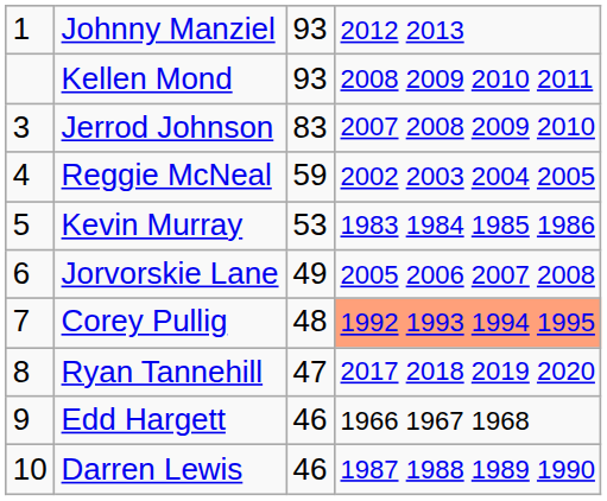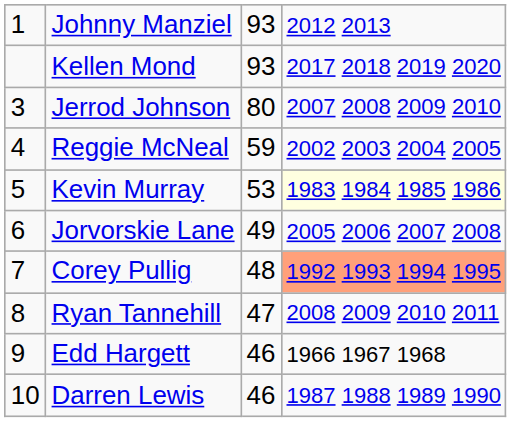 <table class="wikitable">
 <tr>
 <td>1</td>
 <td><a href='#'>Johnny Manziel</a></td>
 <td><abbr>93</abbr></td>
 <td style="font-size:85%;"><a href='#'>2012</a> <a href='#'>2013</a></td>
 </tr>
 <tr>
 <td></td>
 <td><a href='#'>Kellen Mond</a></td>
 <td><abbr>93</abbr></td>
-<td style="font-size:85%;"><a href='#'>2008</a> <a href='#'>2009</a> <a href='#'>2010</a> <a href='#'>2011</a></td>
+<td style="font-size:85%;"><a href='#'>2017</a> <a href='#'>2018</a> <a href='#'>2019</a> <a href='#'>2020</a></td>
 </tr>
 <tr>
 <td>3</td>
 <td><a href='#'>Jerrod Johnson</a></td>
-<td><abbr>83</abbr></td>
+<td><abbr>80</abbr></td>
 <td style="font-size:85%;"><a href='#'>2007</a> <a href='#'>2008</a> <a href='#'>2009</a> <a href='#'>2010</a></td>
 </tr>
 <tr>
 <td>4</td>
 <td><a href='#'>Reggie McNeal</a></td>
 <td><abbr>59</abbr></td>
 <td style="font-size:85%;"><a href='#'>2002</a> <a href='#'>2003</a> <a href='#'>2004</a> <a href='#'>2005</a></td>
 </tr>
 <tr>
 <td>5</td>
 <td><a href='#'>Kevin Murray</a></td>
 <td><abbr>53</abbr></td>
-<td style="font-size:85%;"><a href='#'>1983</a> <a href='#'>1984</a> <a href='#'>1985</a> <a href='#'>1986</a></td>
+<td style="background: lightyellow; font-size:85%;"><a href='#'>1983</a> <a href='#'>1984</a> <a href='#'>1985</a> <a href='#'>1986</a></td>
 </tr>
 <tr>
 <td>6</td>
 <td><a href='#'>Jorvorskie Lane</a></td>
 <td><abbr>49</abbr></td>
 <td style="font-size:85%;"><a href='#'>2005</a> <a href='#'>2006</a> <a href='#'>2007</a> <a href='#'>2008</a></td>
 </tr>
 <tr>
 <td>7</td>
 <td><a href='#'>Corey Pullig</a></td>
 <td><abbr>48</abbr></td>
 <td style="background: lightsalmon; font-size:85%;"><a href='#'>1992</a> <a href='#'>1993</a> <a href='#'>1994</a> <a href='#'>1995</a></td>
 </tr>
 <tr>
 <td>8</td>
 <td><a href='#'>Ryan Tannehill</a></td>
 <td><abbr>47</abbr></td>
-<td style="font-size:85%;"><a href='#'>2017</a> <a href='#'>2018</a> <a href='#'>2019</a> <a href='#'>2020</a></td>
+<td style="font-size:85%;"><a href='#'>2008</a> <a href='#'>2009</a> <a href='#'>2010</a> <a href='#'>2011</a></td>
 </tr>
 <tr>
 <td>9</td>
 <td><a href='#'>Edd Hargett</a></td>
 <td><abbr>46</abbr></td>
 <td style="font-size:85%;">1966 1967 1968</td>
 </tr>
 <tr>
 <td>10</td>
 <td><a href='#'>Darren Lewis</a></td>
 <td><abbr>46</abbr></td>
 <td style="font-size:85%;"><a href='#'>1987</a> <a href='#'>1988</a> <a href='#'>1989</a> <a href='#'>1990</a></td>
 </tr>
 </table>
